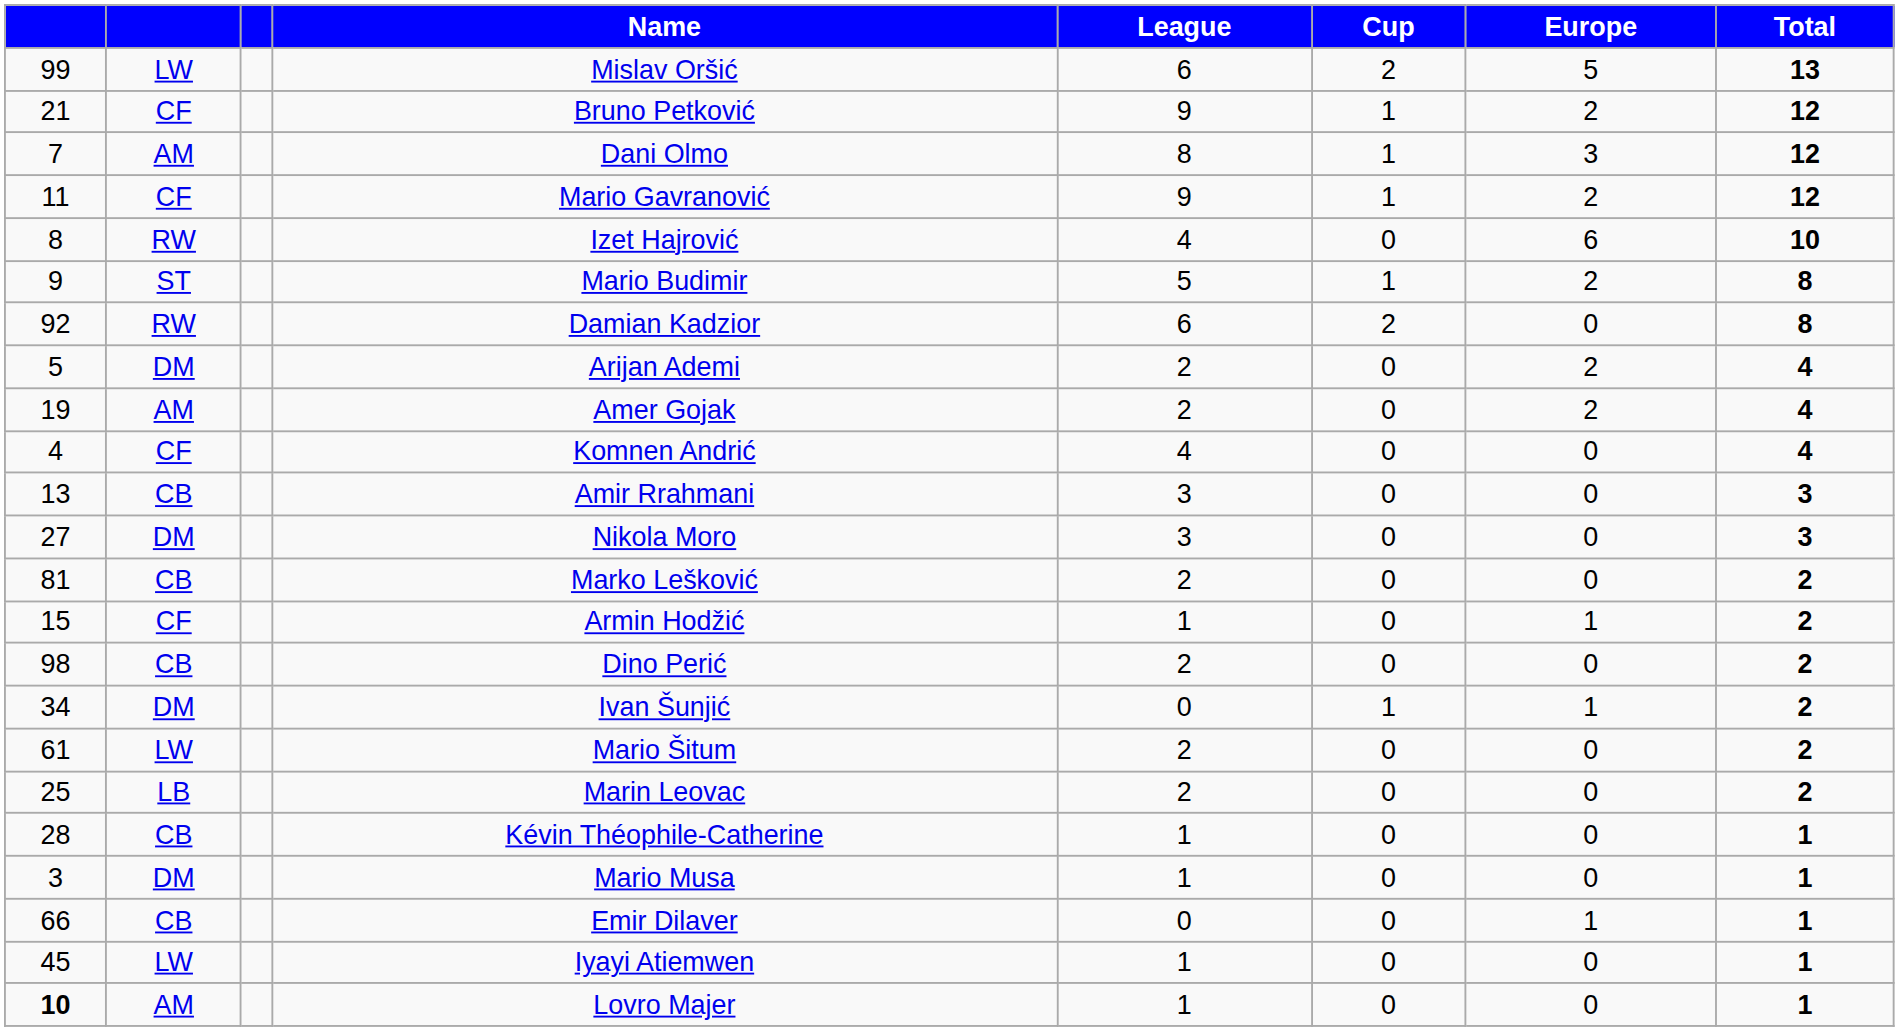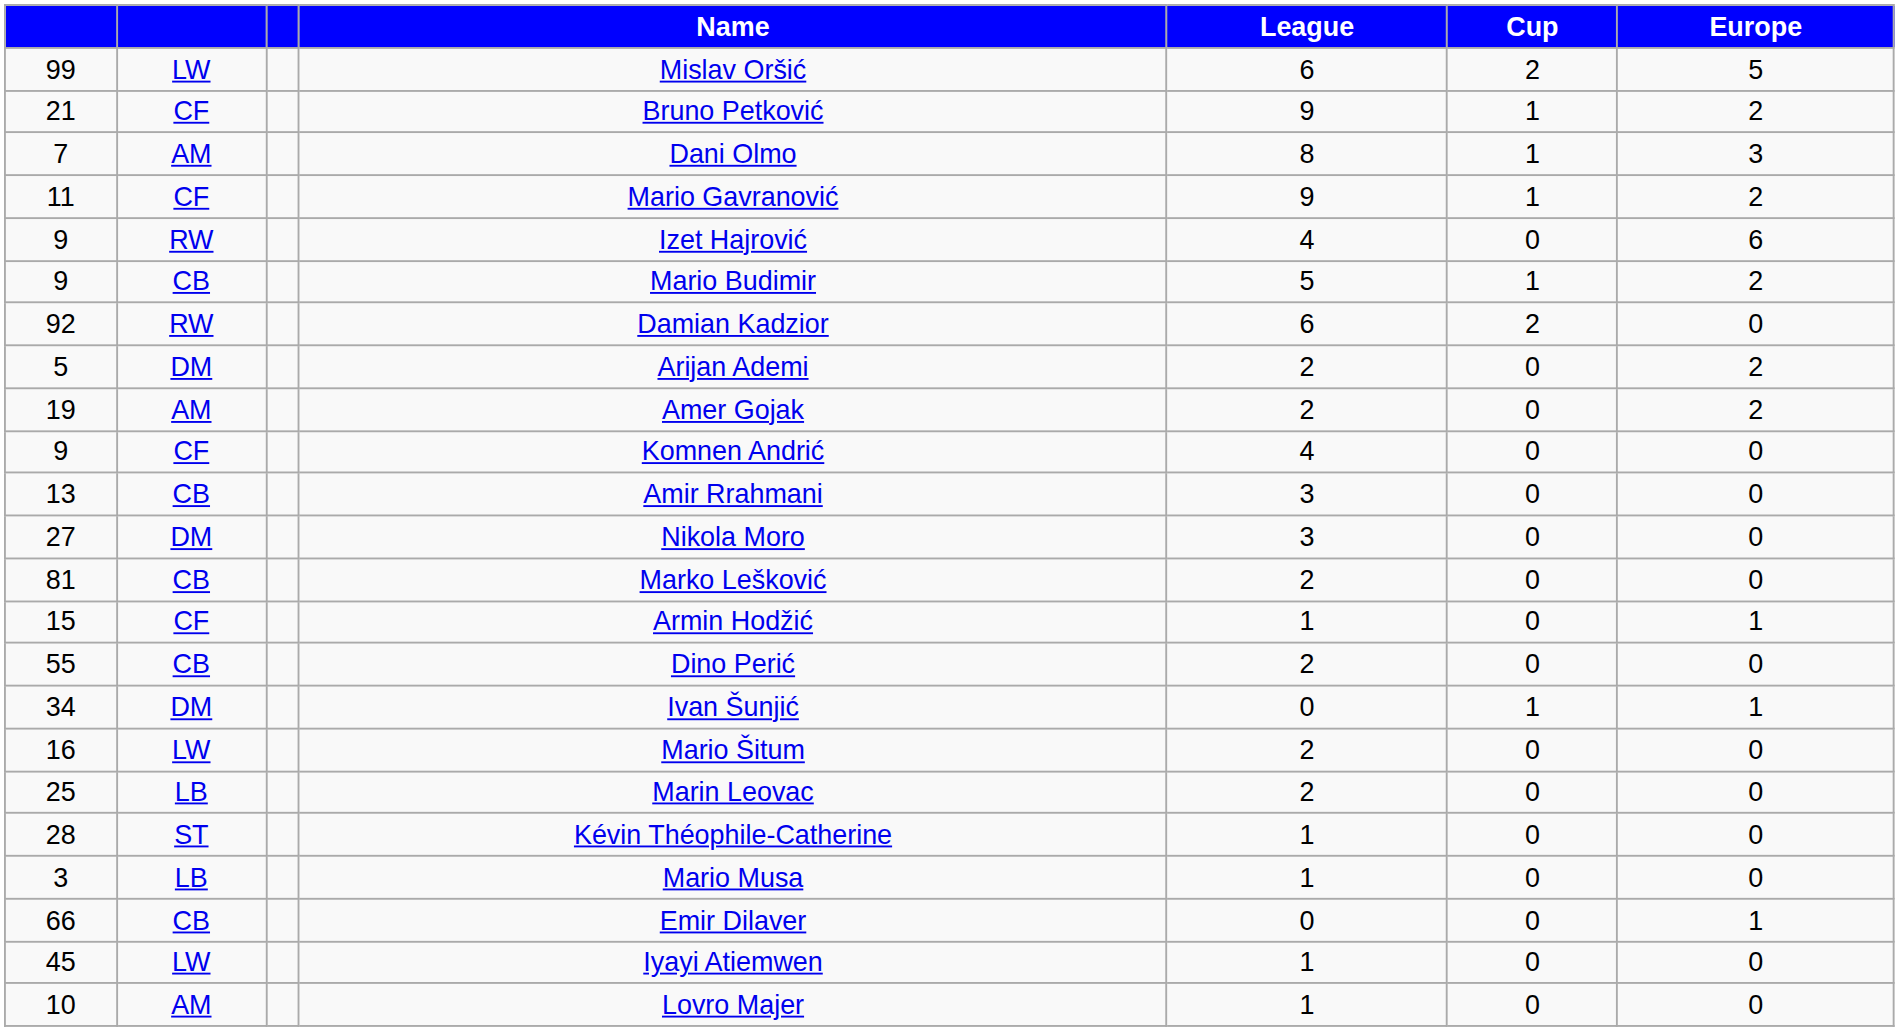 <table class="wikitable" style="text-align:center; font-size:90%; width:80%;">
 <tr>
 <th style="background:#0000ff; color:white; text-align:center;"></th>
 <th style="background:#0000ff; color:white; text-align:center;"></th>
 <th style="background:#0000ff; color:white; text-align:center;"></th>
 <th style="background:#0000ff; color:white; text-align:center;">Name</th>
 <th style="background:#0000ff; color:white; text-align:center;">League</th>
 <th style="background:#0000ff; color:white; text-align:center;">Cup</th>
 <th style="background:#0000ff; color:white; text-align:center;">Europe</th>
-<th style="background:#0000ff; color:white; text-align:center;">Total</th>
 </tr>
 <tr>
 <td>99</td>
 <td><a href='#'>LW</a></td>
 <td></td>
 <td><a href='#'>Mislav Oršić</a></td>
 <td>6</td>
 <td>2</td>
 <td>5</td>
-<td><strong>13</strong></td>
 </tr>
 <tr>
 <td>21</td>
 <td><a href='#'>CF</a></td>
 <td></td>
 <td><a href='#'>Bruno Petković</a></td>
 <td>9</td>
 <td>1</td>
 <td>2</td>
-<td><strong>12</strong></td>
 </tr>
 <tr>
 <td>7</td>
 <td><a href='#'>AM</a></td>
 <td></td>
 <td><a href='#'>Dani Olmo</a></td>
 <td>8</td>
 <td>1</td>
 <td>3</td>
-<td><strong>12</strong></td>
 </tr>
 <tr>
 <td>11</td>
 <td><a href='#'>CF</a></td>
 <td></td>
 <td><a href='#'>Mario Gavranović</a></td>
 <td>9</td>
 <td>1</td>
 <td>2</td>
-<td><strong>12</strong></td>
 </tr>
 <tr>
-<td>8</td>
+<td>9</td>
 <td><a href='#'>RW</a></td>
 <td></td>
 <td><a href='#'>Izet Hajrović</a></td>
 <td>4</td>
 <td>0</td>
 <td>6</td>
-<td><strong>10</strong></td>
 </tr>
 <tr>
 <td>9</td>
-<td><a href='#'>ST</a></td>
+<td><a href='#'>CB</a></td>
 <td></td>
 <td><a href='#'>Mario Budimir</a></td>
 <td>5</td>
 <td>1</td>
 <td>2</td>
-<td><strong>8</strong></td>
 </tr>
 <tr>
 <td>92</td>
 <td><a href='#'>RW</a></td>
 <td></td>
 <td><a href='#'>Damian Kadzior</a></td>
 <td>6</td>
 <td>2</td>
 <td>0</td>
-<td><strong>8</strong></td>
 </tr>
 <tr>
 <td>5</td>
 <td><a href='#'>DM</a></td>
 <td></td>
 <td><a href='#'>Arijan Ademi</a></td>
 <td>2</td>
 <td>0</td>
 <td>2</td>
-<td><strong>4</strong></td>
 </tr>
 <tr>
 <td>19</td>
 <td><a href='#'>AM</a></td>
 <td></td>
 <td><a href='#'>Amer Gojak</a></td>
 <td>2</td>
 <td>0</td>
 <td>2</td>
-<td><strong>4</strong></td>
 </tr>
 <tr>
-<td>4</td>
+<td>9</td>
 <td><a href='#'>CF</a></td>
 <td></td>
 <td><a href='#'>Komnen Andrić</a></td>
 <td>4</td>
 <td>0</td>
 <td>0</td>
-<td><strong>4</strong></td>
 </tr>
 <tr>
 <td>13</td>
 <td><a href='#'>CB</a></td>
 <td></td>
 <td><a href='#'>Amir Rrahmani</a></td>
 <td>3</td>
 <td>0</td>
 <td>0</td>
-<td><strong>3</strong></td>
 </tr>
 <tr>
 <td>27</td>
 <td><a href='#'>DM</a></td>
 <td></td>
 <td><a href='#'>Nikola Moro</a></td>
 <td>3</td>
 <td>0</td>
 <td>0</td>
-<td><strong>3</strong></td>
 </tr>
 <tr>
 <td>81</td>
 <td><a href='#'>CB</a></td>
 <td></td>
 <td><a href='#'>Marko Lešković</a></td>
 <td>2</td>
 <td>0</td>
 <td>0</td>
-<td><strong>2</strong></td>
 </tr>
 <tr>
 <td>15</td>
 <td><a href='#'>CF</a></td>
 <td></td>
 <td><a href='#'>Armin Hodžić</a></td>
 <td>1</td>
 <td>0</td>
 <td>1</td>
-<td><strong>2</strong></td>
 </tr>
 <tr>
-<td>98</td>
+<td>55</td>
 <td><a href='#'>CB</a></td>
 <td></td>
 <td><a href='#'>Dino Perić</a></td>
 <td>2</td>
 <td>0</td>
 <td>0</td>
-<td><strong>2</strong></td>
 </tr>
 <tr>
 <td>34</td>
 <td><a href='#'>DM</a></td>
 <td></td>
 <td><a href='#'>Ivan Šunjić</a></td>
 <td>0</td>
 <td>1</td>
 <td>1</td>
-<td><strong>2</strong></td>
 </tr>
 <tr>
-<td>61</td>
+<td>16</td>
 <td><a href='#'>LW</a></td>
 <td></td>
 <td><a href='#'>Mario Šitum</a></td>
 <td>2</td>
 <td>0</td>
 <td>0</td>
-<td><strong>2</strong></td>
 </tr>
 <tr>
 <td>25</td>
 <td><a href='#'>LB</a></td>
 <td></td>
 <td><a href='#'>Marin Leovac</a></td>
 <td>2</td>
 <td>0</td>
 <td>0</td>
-<td><strong>2</strong></td>
 </tr>
 <tr>
 <td>28</td>
-<td><a href='#'>CB</a></td>
+<td><a href='#'>ST</a></td>
 <td></td>
 <td><a href='#'>Kévin Théophile-Catherine</a></td>
 <td>1</td>
 <td>0</td>
 <td>0</td>
-<td><strong>1</strong></td>
 </tr>
 <tr>
 <td>3</td>
-<td><a href='#'>DM</a></td>
+<td><a href='#'>LB</a></td>
 <td></td>
 <td><a href='#'>Mario Musa</a></td>
 <td>1</td>
 <td>0</td>
 <td>0</td>
-<td><strong>1</strong></td>
 </tr>
 <tr>
 <td>66</td>
 <td><a href='#'>CB</a></td>
 <td></td>
 <td><a href='#'>Emir Dilaver</a></td>
 <td>0</td>
 <td>0</td>
 <td>1</td>
-<td><strong>1</strong></td>
 </tr>
 <tr>
 <td>45</td>
 <td><a href='#'>LW</a></td>
 <td></td>
 <td><a href='#'>Iyayi Atiemwen</a></td>
 <td>1</td>
 <td>0</td>
 <td>0</td>
-<td><strong>1</strong></td>
 </tr>
 <tr>
-<td><strong>10</strong></td>
+<td>10</td>
 <td><a href='#'>AM</a></td>
 <td></td>
 <td><a href='#'>Lovro Majer</a></td>
 <td>1</td>
 <td>0</td>
 <td>0</td>
-<td><strong>1</strong></td>
 </tr>
 </table>
